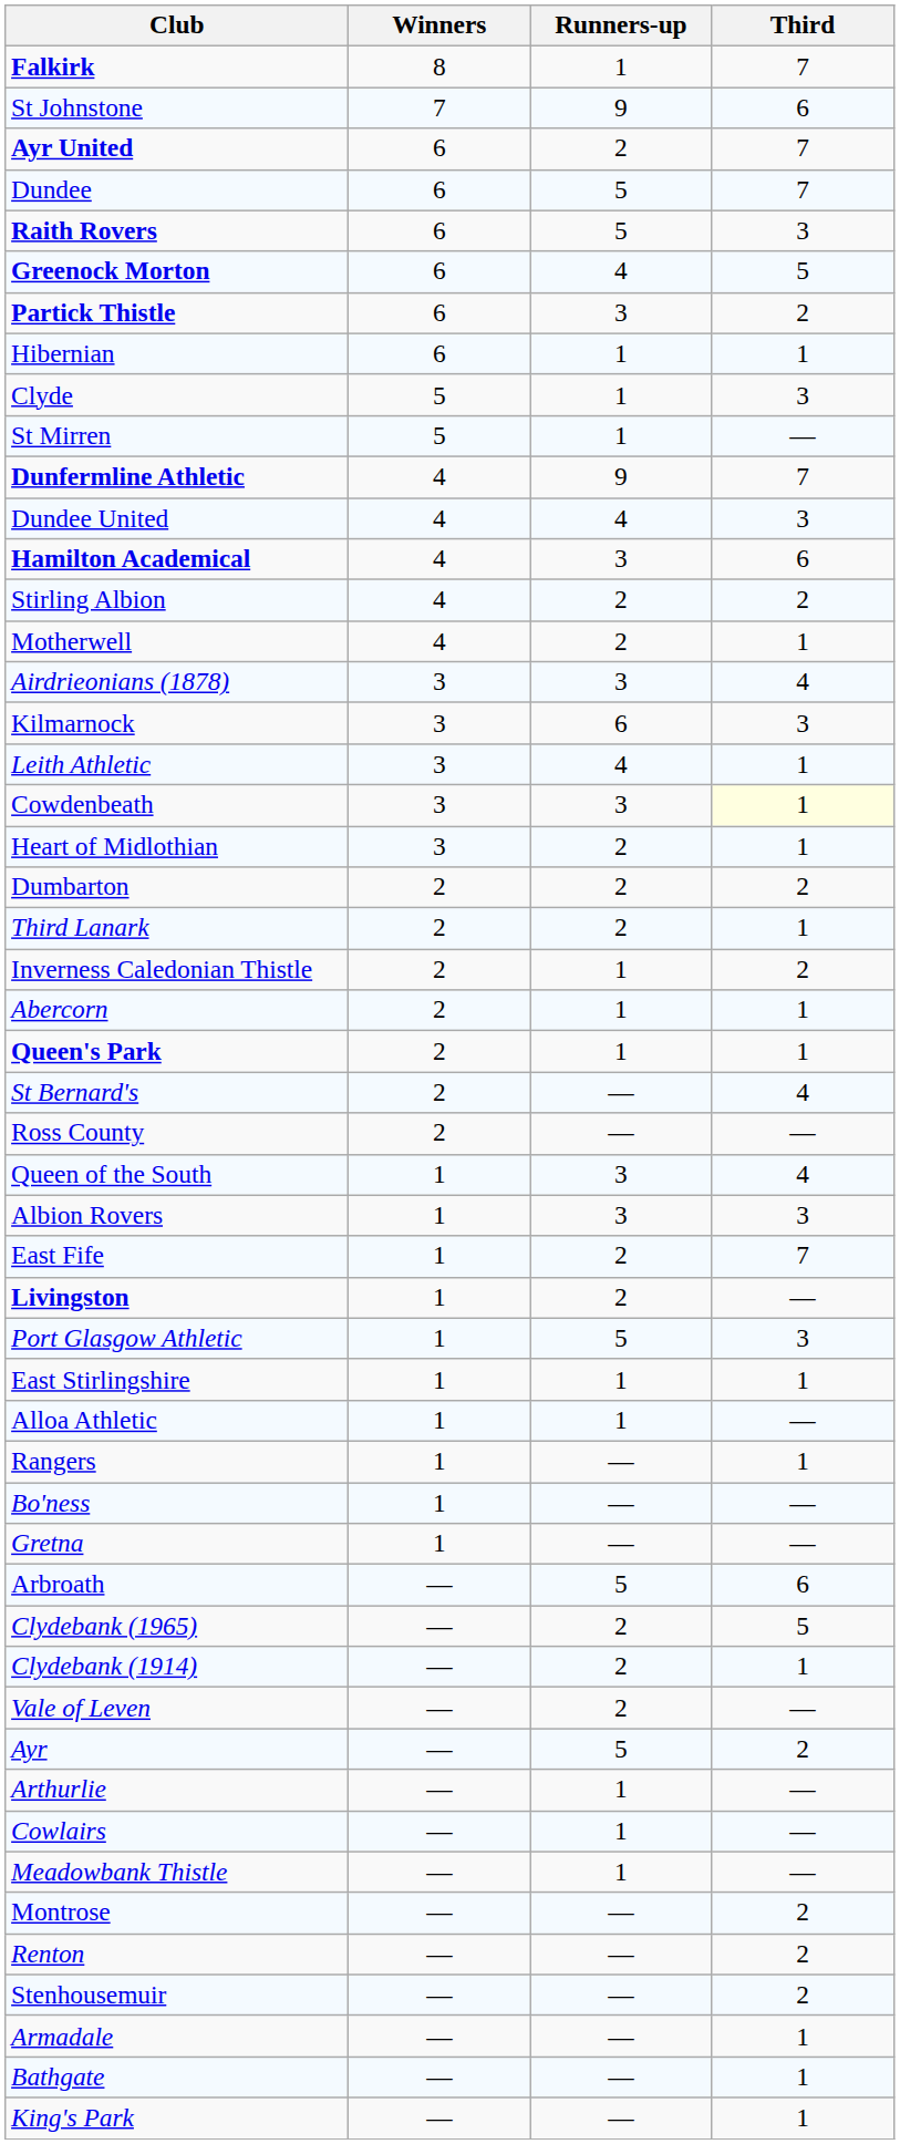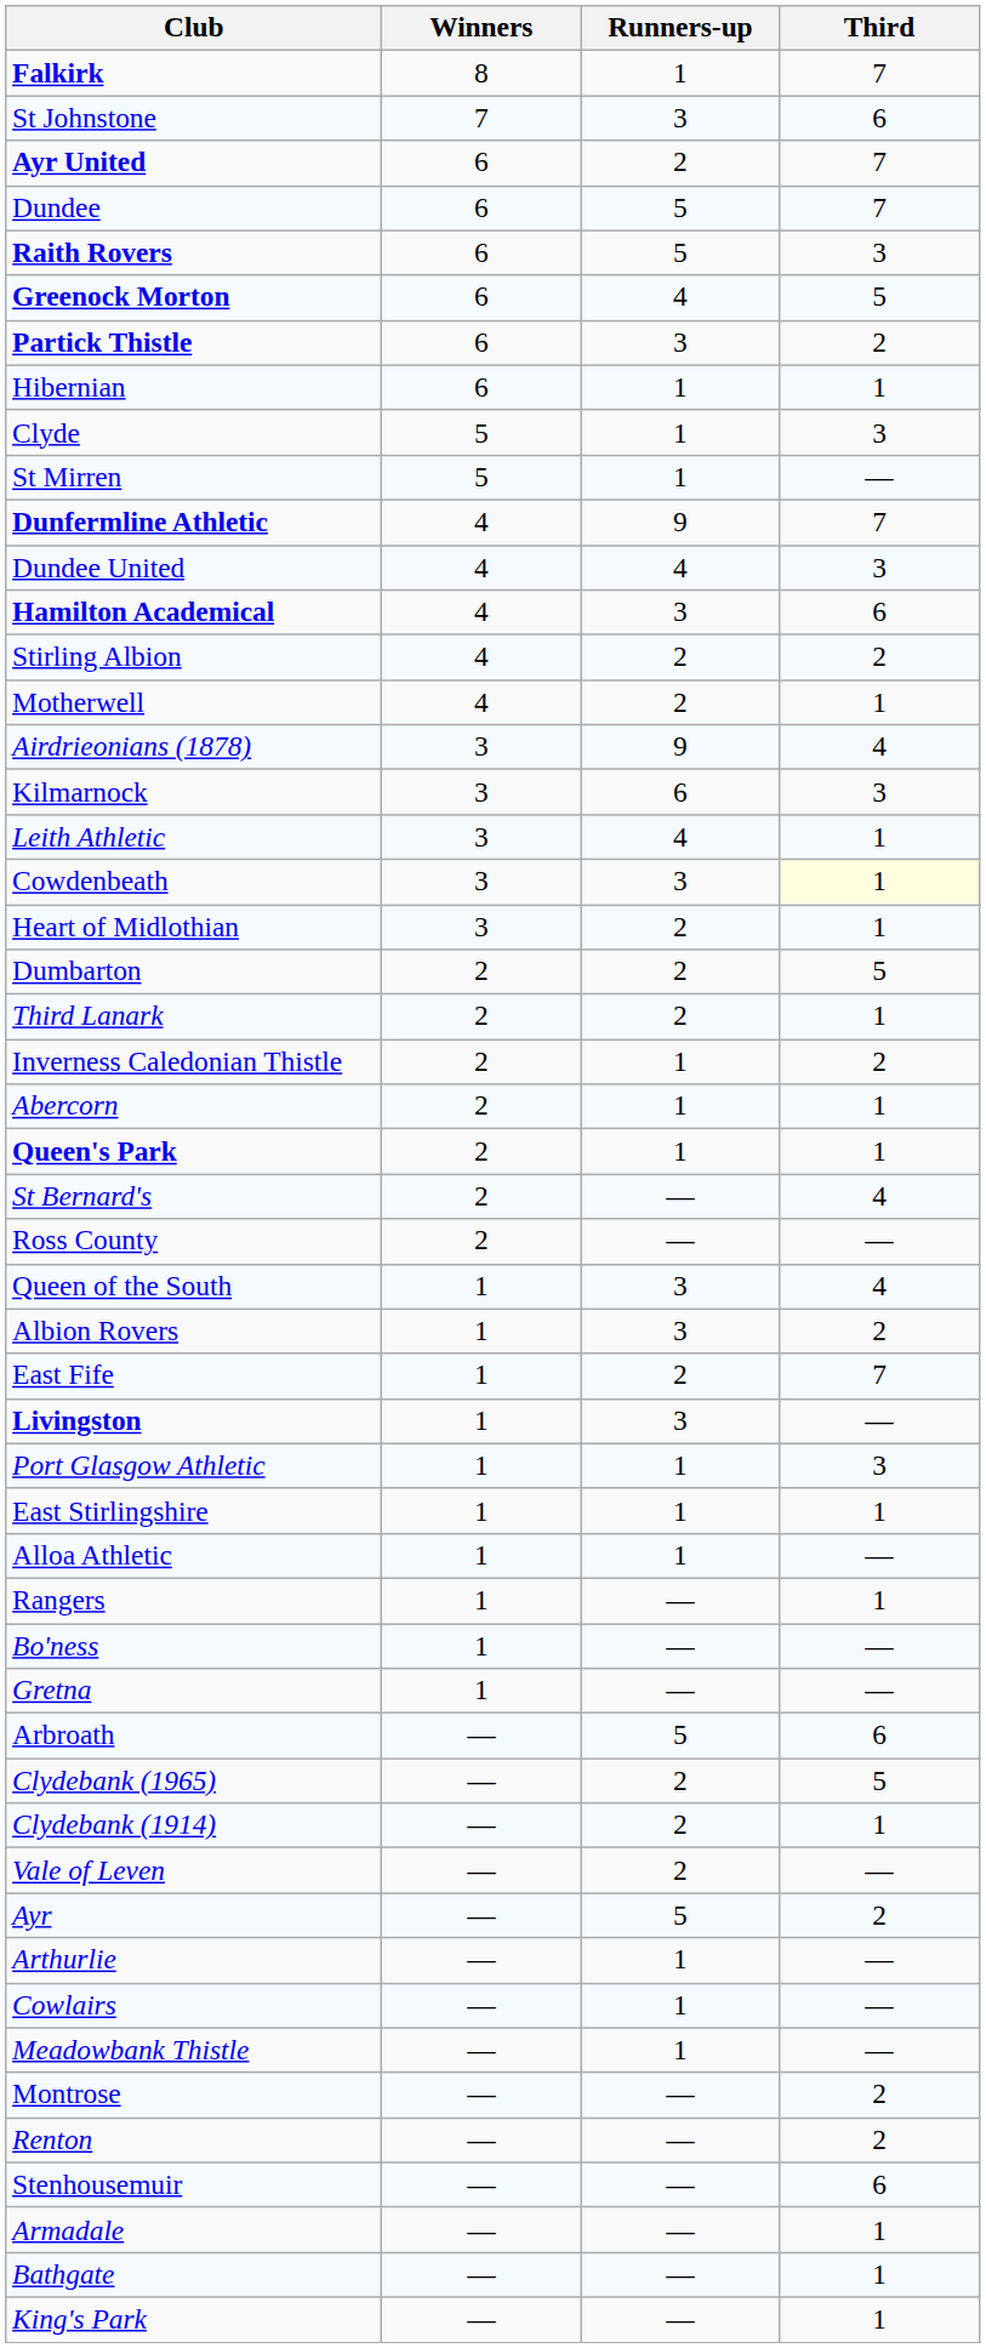 <table class="wikitable sortable" style="text-align:center;">
 <tr>
 <th width=205>Club</th>
 <th width=105>Winners</th>
 <th width=105>Runners-up</th>
 <th width=105>Third</th>
 </tr>
 <tr>
 <td align=left><strong><a href='#'>Falkirk</a></strong></td>
 <td>8</td>
 <td>1</td>
 <td>7</td>
 </tr>
 <tr bgcolor=#F4FAFF>
 <td align=left><a href='#'>St Johnstone</a></td>
 <td>7</td>
-<td>9</td>
+<td>3</td>
 <td>6</td>
 </tr>
 <tr>
 <td align=left><a href='#'><strong>Ayr United</strong></a></td>
 <td>6</td>
 <td>2</td>
 <td>7</td>
 </tr>
 <tr bgcolor=#F4FAFF>
 <td align=left><a href='#'>Dundee</a></td>
 <td>6</td>
 <td>5</td>
 <td>7</td>
 </tr>
 <tr>
 <td align=left><strong><a href='#'>Raith Rovers</a></strong></td>
 <td>6</td>
 <td>5</td>
 <td>3</td>
 </tr>
 <tr bgcolor=#F4FAFF>
 <td align=left><strong><a href='#'>Greenock Morton</a></strong></td>
 <td>6</td>
 <td>4</td>
 <td>5</td>
 </tr>
 <tr>
 <td align=left><strong><a href='#'>Partick Thistle</a></strong></td>
 <td>6</td>
 <td>3</td>
 <td>2</td>
 </tr>
 <tr bgcolor=#F4FAFF>
 <td align=left><a href='#'>Hibernian</a></td>
 <td>6</td>
 <td>1</td>
 <td>1</td>
 </tr>
 <tr>
 <td align=left><a href='#'>Clyde</a></td>
 <td>5</td>
 <td>1</td>
 <td>3</td>
 </tr>
 <tr bgcolor=#F4FAFF>
 <td align=left><a href='#'>St Mirren</a></td>
 <td>5</td>
 <td>1</td>
 <td>—</td>
 </tr>
 <tr>
 <td align=left><a href='#'><strong>Dunfermline Athletic</strong></a></td>
 <td>4</td>
 <td>9</td>
 <td>7</td>
 </tr>
 <tr bgcolor=#F4FAFF>
 <td align=left><a href='#'>Dundee United</a></td>
 <td>4</td>
 <td>4</td>
 <td>3</td>
 </tr>
 <tr>
 <td align=left><strong><a href='#'>Hamilton Academical</a></strong></td>
 <td>4</td>
 <td>3</td>
 <td>6</td>
 </tr>
 <tr bgcolor=#F4FAFF>
 <td align=left><a href='#'>Stirling Albion</a></td>
 <td>4</td>
 <td>2</td>
 <td>2</td>
 </tr>
 <tr>
 <td align=left><a href='#'>Motherwell</a></td>
 <td>4</td>
 <td>2</td>
 <td>1</td>
 </tr>
 <tr bgcolor=#F4FAFF>
 <td align=left><em><a href='#'>Airdrieonians (1878)</a></em></td>
 <td>3</td>
-<td>3</td>
+<td>9</td>
 <td>4</td>
 </tr>
 <tr>
 <td align=left><a href='#'>Kilmarnock</a></td>
 <td>3</td>
 <td>6</td>
 <td>3</td>
 </tr>
 <tr bgcolor=#F4FAFF>
 <td align=left><em><a href='#'>Leith Athletic</a></em></td>
 <td>3</td>
 <td>4</td>
 <td>1</td>
 </tr>
 <tr>
 <td align=left><a href='#'>Cowdenbeath</a></td>
 <td>3</td>
 <td>3</td>
 <td style="background: lightyellow;">1</td>
 </tr>
 <tr bgcolor=#F4FAFF>
 <td align=left><a href='#'>Heart of Midlothian</a></td>
 <td>3</td>
 <td>2</td>
 <td>1</td>
 </tr>
 <tr>
 <td align=left><a href='#'>Dumbarton</a></td>
 <td>2</td>
 <td>2</td>
-<td>2</td>
+<td>5</td>
 </tr>
 <tr bgcolor=#F4FAFF>
 <td align=left><em><a href='#'>Third Lanark</a></em></td>
 <td>2</td>
 <td>2</td>
 <td>1</td>
 </tr>
 <tr>
 <td align=left><a href='#'>Inverness Caledonian Thistle</a></td>
 <td>2</td>
 <td>1</td>
 <td>2</td>
 </tr>
 <tr bgcolor=#F4FAFF>
 <td align=left><em><a href='#'>Abercorn</a></em></td>
 <td>2</td>
 <td>1</td>
 <td>1</td>
 </tr>
 <tr>
 <td align=left><strong><a href='#'>Queen's Park</a></strong></td>
 <td>2</td>
 <td>1</td>
 <td>1</td>
 </tr>
 <tr bgcolor=#F4FAFF>
 <td align=left><em><a href='#'>St Bernard's</a></em></td>
 <td>2</td>
 <td>—</td>
 <td>4</td>
 </tr>
 <tr>
 <td align=left><a href='#'>Ross County</a></td>
 <td>2</td>
 <td>—</td>
 <td>—</td>
 </tr>
 <tr bgcolor=#F4FAFF>
 <td align=left><a href='#'>Queen of the South</a></td>
 <td>1</td>
 <td>3</td>
 <td>4</td>
 </tr>
 <tr>
 <td align=left><a href='#'>Albion Rovers</a></td>
 <td>1</td>
 <td>3</td>
-<td>3</td>
+<td>2</td>
 </tr>
 <tr bgcolor=#F4FAFF>
 <td align=left><a href='#'>East Fife</a></td>
 <td>1</td>
 <td>2</td>
 <td>7</td>
 </tr>
 <tr>
 <td align=left><strong><a href='#'>Livingston</a></strong></td>
 <td>1</td>
-<td>2</td>
+<td>3</td>
 <td>—</td>
 </tr>
 <tr bgcolor=#F4FAFF>
 <td align=left><em><a href='#'>Port Glasgow Athletic</a></em></td>
 <td>1</td>
-<td>5</td>
+<td>1</td>
 <td>3</td>
 </tr>
 <tr>
 <td align=left><a href='#'>East Stirlingshire</a></td>
 <td>1</td>
 <td>1</td>
 <td>1</td>
 </tr>
 <tr bgcolor=#F4FAFF>
 <td align=left><a href='#'>Alloa Athletic</a></td>
 <td>1</td>
 <td>1</td>
 <td>—</td>
 </tr>
 <tr>
 <td align=left><a href='#'>Rangers</a></td>
 <td>1</td>
 <td>—</td>
 <td>1</td>
 </tr>
 <tr bgcolor=#F4FAFF>
 <td align=left><em><a href='#'>Bo'ness</a></em></td>
 <td>1</td>
 <td>—</td>
 <td>—</td>
 </tr>
 <tr>
 <td align=left><em><a href='#'>Gretna</a></em></td>
 <td>1</td>
 <td>—</td>
 <td>—</td>
 </tr>
 <tr bgcolor=#F4FAFF>
 <td align=left><a href='#'>Arbroath</a></td>
 <td>—</td>
 <td>5</td>
 <td>6</td>
 </tr>
 <tr>
 <td align=left><em><a href='#'>Clydebank (1965)</a></em></td>
 <td>—</td>
 <td>2</td>
 <td>5</td>
 </tr>
 <tr bgcolor=#F4FAFF>
 <td align=left><em><a href='#'>Clydebank (1914)</a></em></td>
 <td>—</td>
 <td>2</td>
 <td>1</td>
 </tr>
 <tr>
 <td align=left><em><a href='#'>Vale of Leven</a></em></td>
 <td>—</td>
 <td>2</td>
 <td>—</td>
 </tr>
 <tr bgcolor=#F4FAFF>
 <td align=left><em><a href='#'>Ayr</a></em></td>
 <td>—</td>
 <td>5</td>
 <td>2</td>
 </tr>
 <tr>
 <td align=left><em><a href='#'>Arthurlie</a></em></td>
 <td>—</td>
 <td>1</td>
 <td>—</td>
 </tr>
 <tr bgcolor=#F4FAFF>
 <td align=left><em><a href='#'>Cowlairs</a></em></td>
 <td>—</td>
 <td>1</td>
 <td>—</td>
 </tr>
 <tr>
 <td align=left><em><a href='#'>Meadowbank Thistle</a></em></td>
 <td>—</td>
 <td>1</td>
 <td>—</td>
 </tr>
 <tr bgcolor=#F4FAFF>
 <td align=left><a href='#'>Montrose</a></td>
 <td>—</td>
 <td>—</td>
 <td>2</td>
 </tr>
 <tr>
 <td align=left><em><a href='#'>Renton</a></em></td>
 <td>—</td>
 <td>—</td>
 <td>2</td>
 </tr>
 <tr bgcolor=#F4FAFF>
 <td align=left><a href='#'>Stenhousemuir</a></td>
 <td>—</td>
 <td>—</td>
-<td>2</td>
+<td>6</td>
 </tr>
 <tr>
 <td align=left><em><a href='#'>Armadale</a></em></td>
 <td>—</td>
 <td>—</td>
 <td>1</td>
 </tr>
 <tr bgcolor=#F4FAFF>
 <td align=left><em><a href='#'>Bathgate</a></em></td>
 <td>—</td>
 <td>—</td>
 <td>1</td>
 </tr>
 <tr>
 <td align=left><em><a href='#'>King's Park</a></em></td>
 <td>—</td>
 <td>—</td>
 <td>1</td>
 </tr>
 <tr>
 </tr>
 </table>
